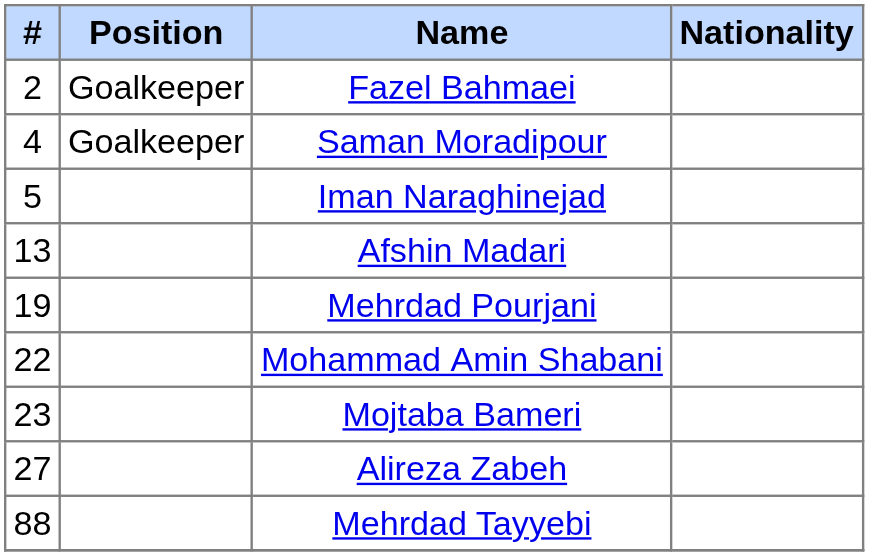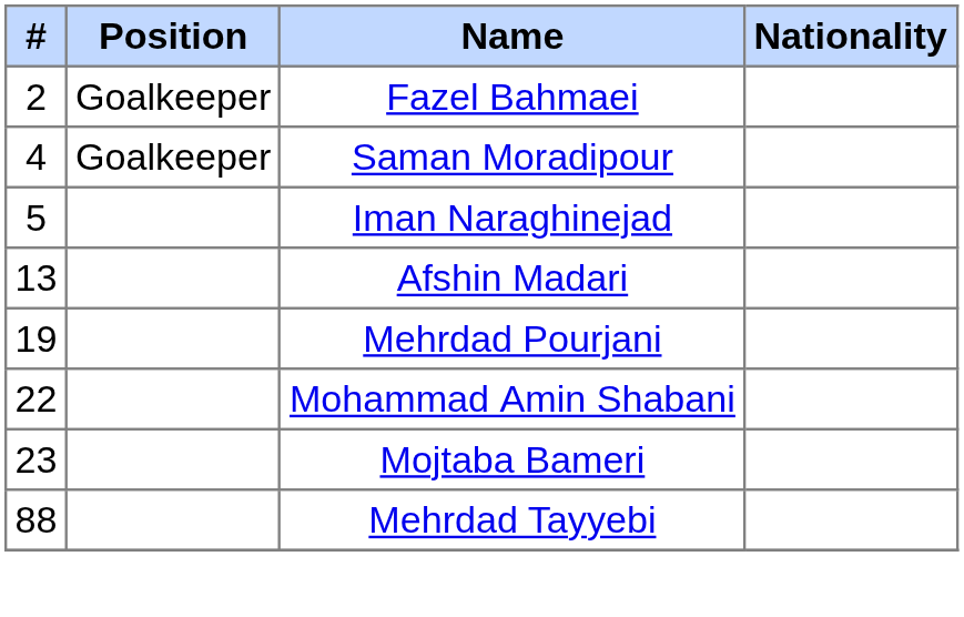 <table border=1 style="border-collapse:collapse; font-size:90%;" cellpadding=3 cellspacing=0 width=30%>
 <tr bgcolor=#C1D8FF>
 <th width=2%>#</th>
 <th width=5%>Position</th>
 <th width=10%>Name</th>
 <th width=5%>Nationality</th>
 </tr>
 <tr align=center>
 <td>2</td>
 <td>Goalkeeper</td>
 <td><a href='#'>Fazel Bahmaei</a></td>
 <td></td>
 </tr>
 <tr align=center>
 <td>4</td>
 <td>Goalkeeper</td>
 <td><a href='#'>Saman Moradipour</a></td>
 <td></td>
 </tr>
 <tr align=center>
 <td>5</td>
 <td></td>
 <td><a href='#'>Iman Naraghinejad</a></td>
 <td></td>
 </tr>
 <tr align=center>
 <td>13</td>
 <td></td>
 <td><a href='#'>Afshin Madari</a></td>
 <td></td>
 </tr>
 <tr align=center>
 <td>19</td>
 <td></td>
 <td><a href='#'>Mehrdad Pourjani</a></td>
 <td></td>
 </tr>
 <tr align=center>
 <td>22</td>
 <td></td>
 <td><a href='#'>Mohammad Amin Shabani</a></td>
 <td></td>
 </tr>
 <tr align=center>
 <td>23</td>
 <td></td>
 <td><a href='#'>Mojtaba Bameri</a></td>
 <td></td>
 </tr>
 <tr align=center>
-<td>27</td>
-<td></td>
-<td><a href='#'>Alireza Zabeh</a></td>
-<td></td>
-</tr>
-<tr align=center>
 <td>88</td>
 <td></td>
 <td><a href='#'>Mehrdad Tayyebi</a></td>
 <td></td>
 </tr>
 <tr align=center>
 </tr>
 </table>
